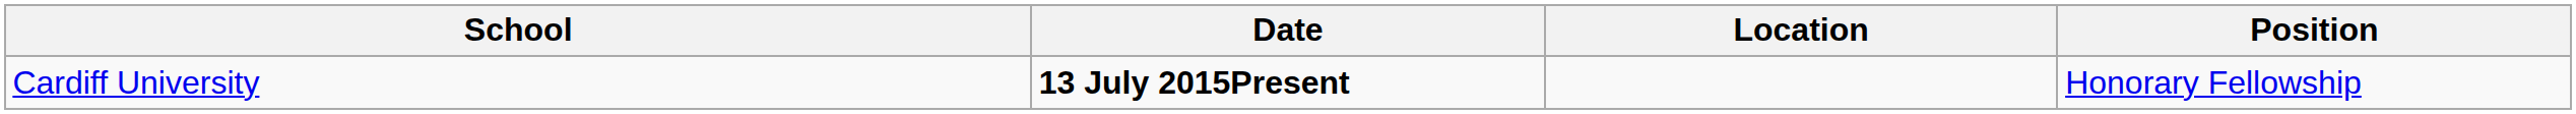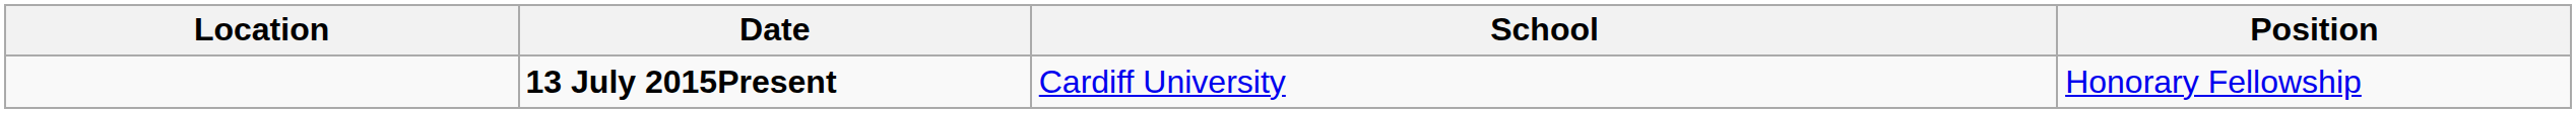 <table class="wikitable" style="width:100%;">
 <tr>
+<th style="width:20%;">Location</th>
+<th style="width:20%;">Date</th>
 <th style="width:40%;">School</th>
-<th style="width:20%;">Date</th>
-<th style="width:20%;">Location</th>
 <th style="width:20%;">Position</th>
 </tr>
 <tr>
+<td></td>
+<td><strong>13 July 2015Present</strong></td>
 <td><a href='#'>Cardiff University</a></td>
-<td><strong>13 July 2015Present</strong></td>
-<td></td>
 <td><a href='#'>Honorary Fellowship</a></td>
 </tr>
 </table>
